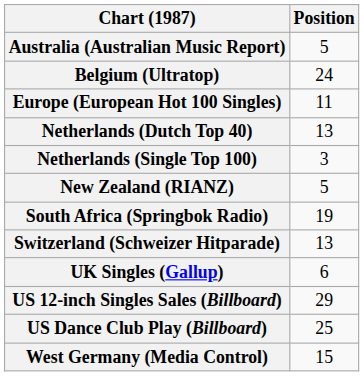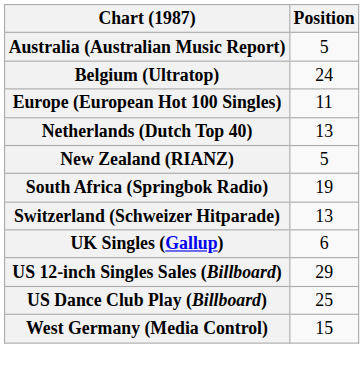 <table class="wikitable sortable plainrowheaders" style="text-align:center">
 <tr>
 <th scope="col">Chart (1987)</th>
 <th scope="col">Position</th>
 </tr>
 <tr>
 <th scope="row">Australia (Australian Music Report)</th>
 <td>5</td>
 </tr>
 <tr>
 <th scope="row">Belgium (Ultratop)</th>
 <td>24</td>
 </tr>
 <tr>
 <th scope="row">Europe (European Hot 100 Singles)</th>
 <td>11</td>
 </tr>
 <tr>
 <th scope="row">Netherlands (Dutch Top 40)</th>
 <td>13</td>
-</tr>
-<tr>
-<th scope="row">Netherlands (Single Top 100)</th>
-<td>3</td>
 </tr>
 <tr>
 <th scope="row">New Zealand (RIANZ)</th>
 <td>5</td>
 </tr>
 <tr>
 <th scope="row">South Africa (Springbok Radio)</th>
 <td>19</td>
 </tr>
 <tr>
 <th scope="row">Switzerland (Schweizer Hitparade)</th>
 <td>13</td>
 </tr>
 <tr>
 <th scope="row">UK Singles (<a href='#'>Gallup</a>)</th>
 <td>6</td>
 </tr>
 <tr>
 <th scope="row">US 12-inch Singles Sales (<em>Billboard</em>)</th>
 <td>29</td>
 </tr>
 <tr>
 <th scope="row">US Dance Club Play (<em>Billboard</em>)</th>
 <td>25</td>
 </tr>
 <tr>
 <th scope="row">West Germany (Media Control)</th>
 <td>15</td>
 </tr>
 </table>
